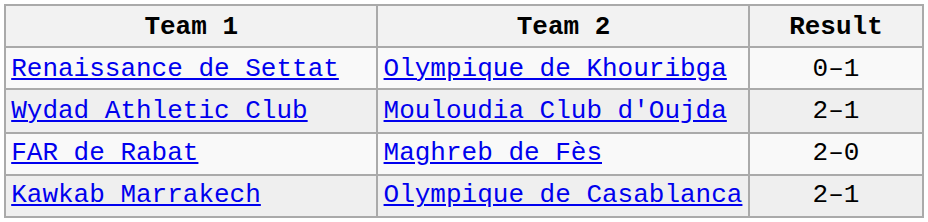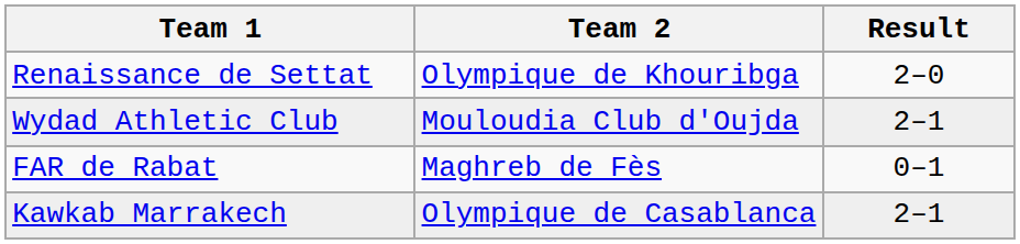 <table class="wikitable">
 <tr>
 <th width="180">Team 1</th>
 <th width="180">Team 2</th>
 <th width="80">Result</th>
 </tr>
 <tr>
 <td><a href='#'>Renaissance de Settat</a></td>
 <td><a href='#'>Olympique de Khouribga</a></td>
-<td align="center">0–1</td>
+<td align="center">2–0</td>
 </tr>
 <tr style="background:#EFEFEF">
 <td><a href='#'>Wydad Athletic Club</a></td>
 <td><a href='#'>Mouloudia Club d'Oujda</a></td>
 <td align="center">2–1</td>
 </tr>
 <tr>
 <td><a href='#'>FAR de Rabat</a></td>
 <td><a href='#'>Maghreb de Fès</a></td>
-<td align="center">2–0</td>
+<td align="center">0–1</td>
 </tr>
 <tr style="background:#EFEFEF">
 <td><a href='#'>Kawkab Marrakech</a></td>
 <td><a href='#'>Olympique de Casablanca</a></td>
 <td align="center">2–1</td>
 </tr>
 </table>
